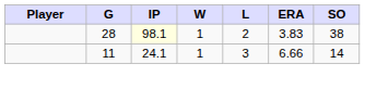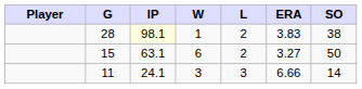 <table class="wikitable sortable">
 <tr>
 <th style="background:#ddf; width:16%;">Player</th>
 <th style="background:#ddf; width:9%;">G</th>
 <th style="background:#ddf; width:9%;">IP</th>
 <th style="background:#ddf; width:9%;">W</th>
 <th style="background:#ddf; width:9%;">L</th>
 <th style="background:#ddf; width:9%;">ERA</th>
 <th style="background:#ddf; width:9%;">SO</th>
 </tr>
 <tr style="text-align:center;">
 <td></td>
 <td>28</td>
 <td style="background: lightyellow;">98.1</td>
 <td>1</td>
 <td>2</td>
 <td>3.83</td>
 <td>38</td>
 </tr>
 <tr style="text-align:center;">
 <td></td>
+<td>15</td>
+<td>63.1</td>
+<td>6</td>
+<td>2</td>
+<td>3.27</td>
+<td>50</td>
+</tr>
+<tr style="text-align:center;">
+<td></td>
 <td>11</td>
 <td>24.1</td>
-<td>1</td>
+<td>3</td>
 <td>3</td>
 <td>6.66</td>
 <td>14</td>
 </tr>
 </table>
